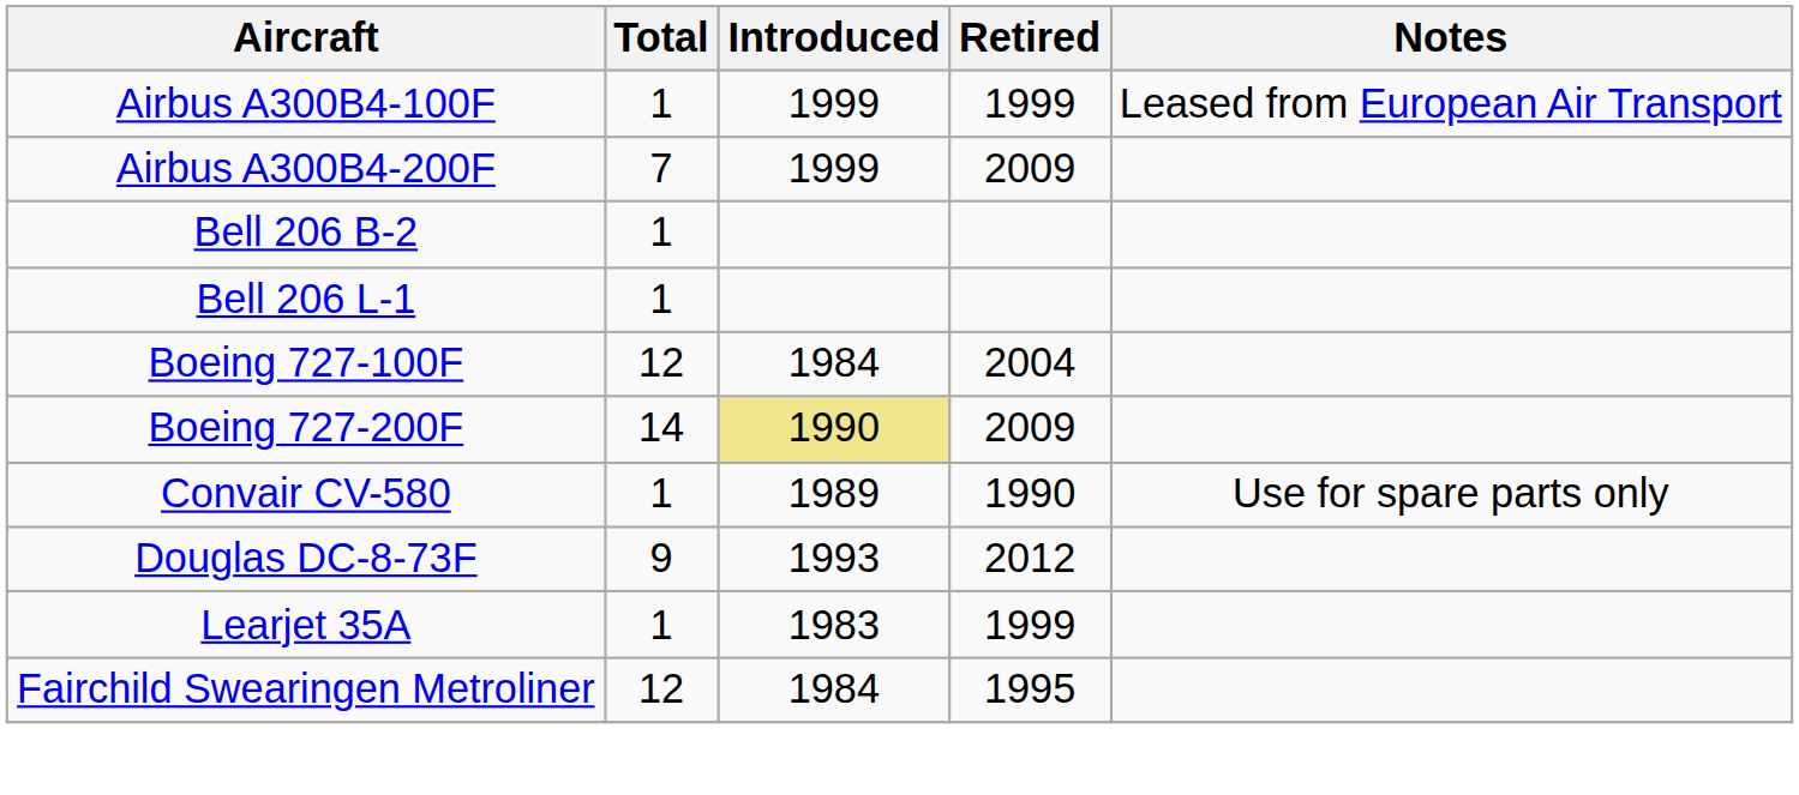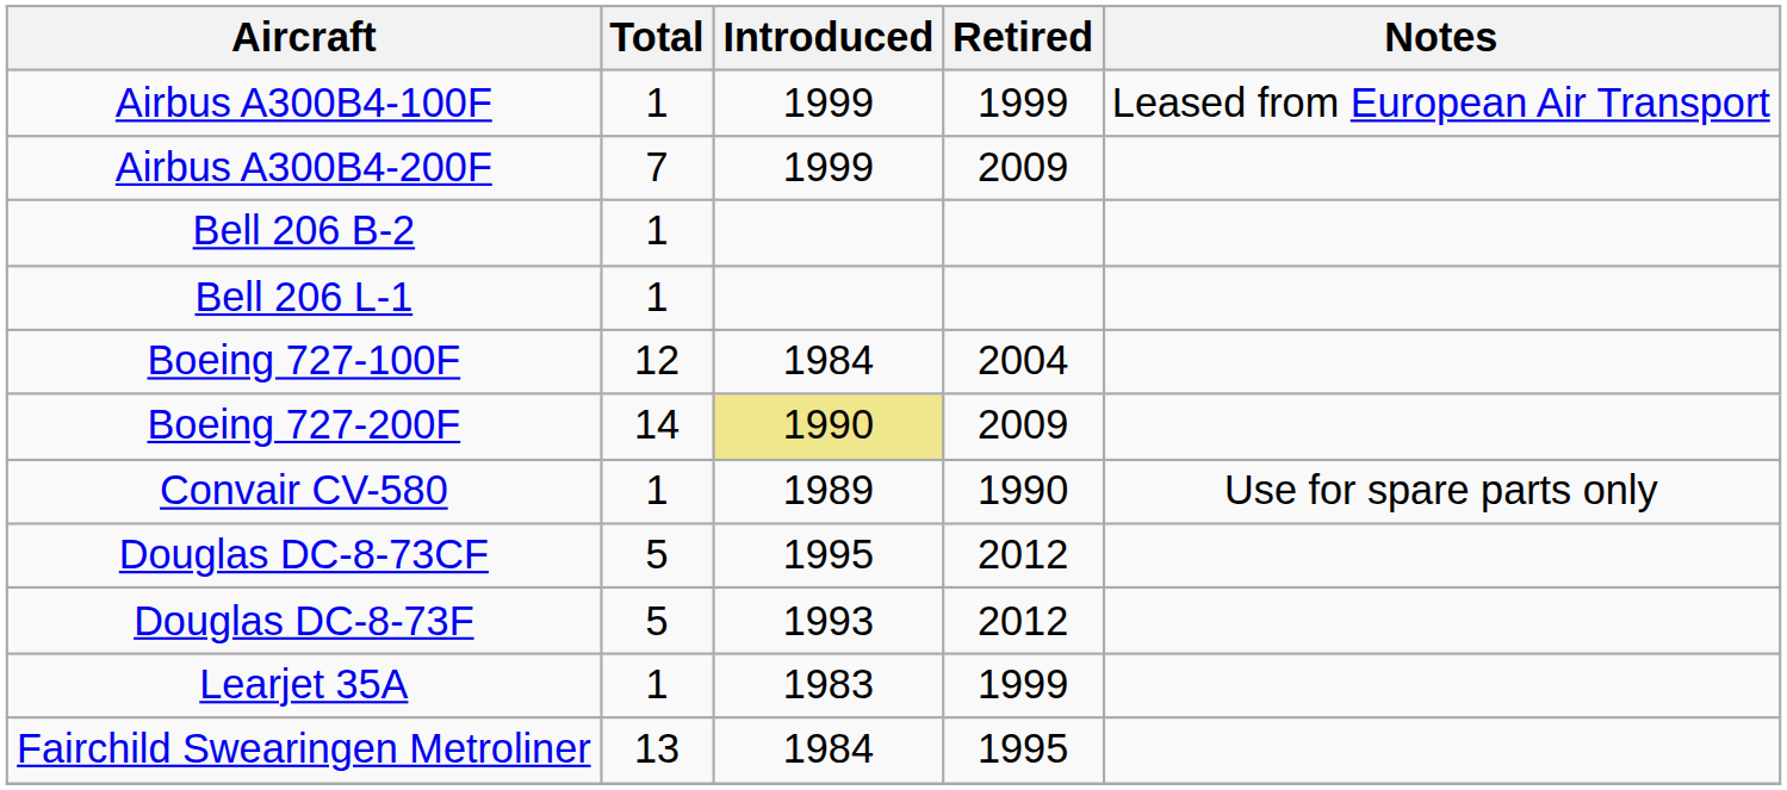 <table class="wikitable" style="margin:0.5em auto; text-align:center">
 <tr>
 <th>Aircraft</th>
 <th>Total</th>
 <th>Introduced</th>
 <th>Retired</th>
 <th>Notes</th>
 </tr>
 <tr>
 <td><a href='#'>Airbus A300B4-100F</a></td>
 <td>1</td>
 <td>1999</td>
 <td>1999</td>
 <td>Leased from <a href='#'>European Air Transport</a></td>
 </tr>
 <tr>
 <td><a href='#'>Airbus A300B4-200F</a></td>
 <td>7</td>
 <td>1999</td>
 <td>2009</td>
 <td></td>
 </tr>
 <tr>
 <td><a href='#'>Bell 206 B-2</a></td>
 <td>1</td>
 <td></td>
 <td></td>
 <td></td>
 </tr>
 <tr>
 <td><a href='#'>Bell 206 L-1</a></td>
 <td>1</td>
 <td></td>
 <td></td>
 <td></td>
 </tr>
 <tr>
 <td><a href='#'>Boeing 727-100F</a></td>
 <td>12</td>
 <td>1984</td>
 <td>2004</td>
 <td></td>
 </tr>
 <tr>
 <td><a href='#'>Boeing 727-200F</a></td>
 <td>14</td>
 <td style="background: khaki;">1990</td>
 <td>2009</td>
 <td></td>
 </tr>
 <tr>
 <td><a href='#'>Convair CV-580</a></td>
 <td>1</td>
 <td>1989</td>
 <td>1990</td>
 <td>Use for spare parts only</td>
 </tr>
 <tr>
+<td><a href='#'>Douglas DC-8-73CF</a></td>
+<td>5</td>
+<td>1995</td>
+<td>2012</td>
+<td></td>
+</tr>
+<tr>
 <td><a href='#'>Douglas DC-8-73F</a></td>
-<td>9</td>
+<td>5</td>
 <td>1993</td>
 <td>2012</td>
 <td></td>
 </tr>
 <tr>
 <td><a href='#'>Learjet 35A</a></td>
 <td>1</td>
 <td>1983</td>
 <td>1999</td>
 <td></td>
 </tr>
 <tr>
 <td><a href='#'>Fairchild Swearingen Metroliner</a></td>
-<td>12</td>
+<td>13</td>
 <td>1984</td>
 <td>1995</td>
 <td></td>
 </tr>
 <tr>
 </tr>
 </table>
